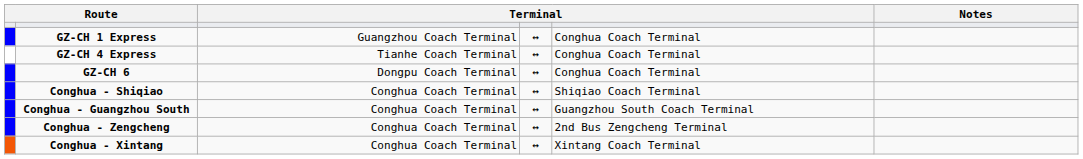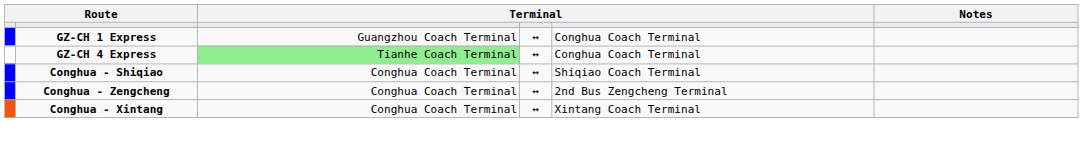 <table class="wikitable sortable" style="width:100%; text-align:center;">
 <tr>
 <th colspan="2" width="18%">Route</th>
 <th colspan="3">Terminal</th>
 <th width="19%">Notes</th>
 </tr>
 <tr style="background:#EAECF0" height=0>
 <td width="1%"></td>
 <td></td>
 <td width="30%"></td>
 <td></td>
 <td width="30%"></td>
 <td></td>
 </tr>
 <tr>
 <td style="background:blue"></td>
 <td><strong>GZ-CH 1 Express</strong></td>
 <td align=right>Guangzhou Coach Terminal</td>
 <td>↔</td>
 <td align=left>Conghua Coach Terminal</td>
 <td></td>
 </tr>
 <tr>
 <td style="background:white"></td>
 <td><strong>GZ-CH 4 Express</strong></td>
-<td align=right>Tianhe Coach Terminal</td>
-<td>↔</td>
-<td align=left>Conghua Coach Terminal</td>
-<td></td>
-</tr>
-<tr>
-<td style="background:blue"></td>
-<td><strong>GZ-CH 6</strong></td>
-<td align=right>Dongpu Coach Terminal</td>
+<td align=right style="background: lightgreen;">Tianhe Coach Terminal</td>
 <td>↔</td>
 <td align=left>Conghua Coach Terminal</td>
 <td></td>
 </tr>
 <tr>
 <td style="background:blue"></td>
 <td><strong>Conghua - Shiqiao</strong></td>
 <td align=right>Conghua Coach Terminal</td>
 <td>↔</td>
 <td align=left>Shiqiao Coach Terminal</td>
-<td></td>
-</tr>
-<tr>
-<td style="background:blue"></td>
-<td><strong>Conghua - Guangzhou South</strong></td>
-<td align=right>Conghua Coach Terminal</td>
-<td>↔</td>
-<td align=left>Guangzhou South Coach Terminal</td>
 <td></td>
 </tr>
 <tr>
 <td style="background:blue"></td>
 <td><strong>Conghua - Zengcheng</strong></td>
 <td align=right>Conghua Coach Terminal</td>
 <td>↔</td>
 <td align=left>2nd Bus Zengcheng Terminal</td>
 <td></td>
 </tr>
 <tr>
 <td style="background:#F35706"></td>
 <td><strong>Conghua - Xintang</strong></td>
 <td align=right>Conghua Coach Terminal</td>
 <td>↔</td>
 <td align=left>Xintang Coach Terminal</td>
 <td></td>
 </tr>
 </table>
